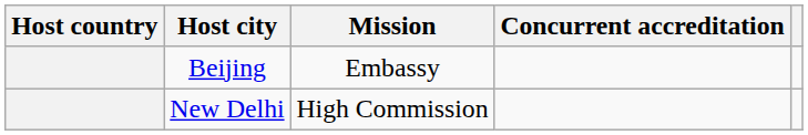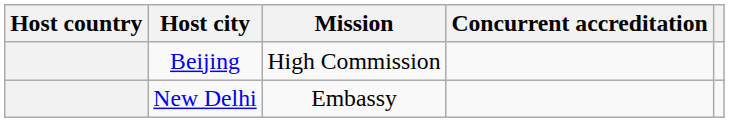 <table class="wikitable plainrowheaders" style="text-align:center;">
 <tr>
 <th scope="col">Host country</th>
 <th scope="col">Host city</th>
 <th scope="col">Mission</th>
 <th scope="col">Concurrent accreditation</th>
 <th scope="col"></th>
 </tr>
 <tr>
 <th scope="row"></th>
 <td><a href='#'>Beijing</a></td>
-<td>Embassy</td>
+<td>High Commission</td>
 <td></td>
 <td></td>
 </tr>
 <tr>
 <th scope="row"></th>
 <td><a href='#'>New Delhi</a></td>
-<td>High Commission</td>
+<td>Embassy</td>
 <td></td>
 <td></td>
 </tr>
 </table>
